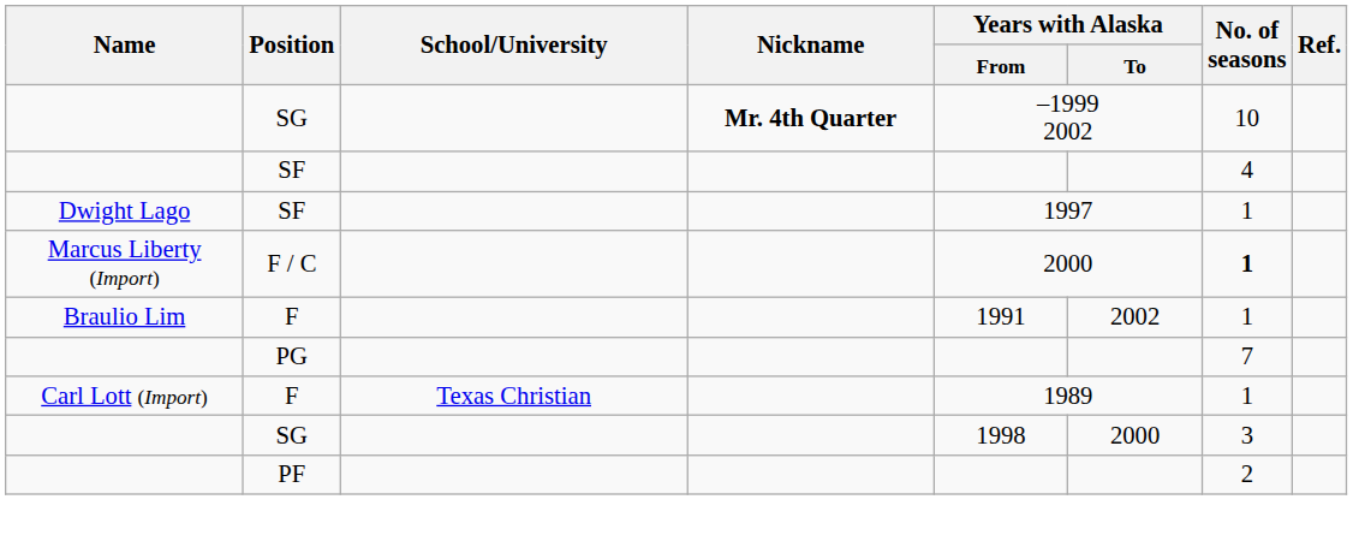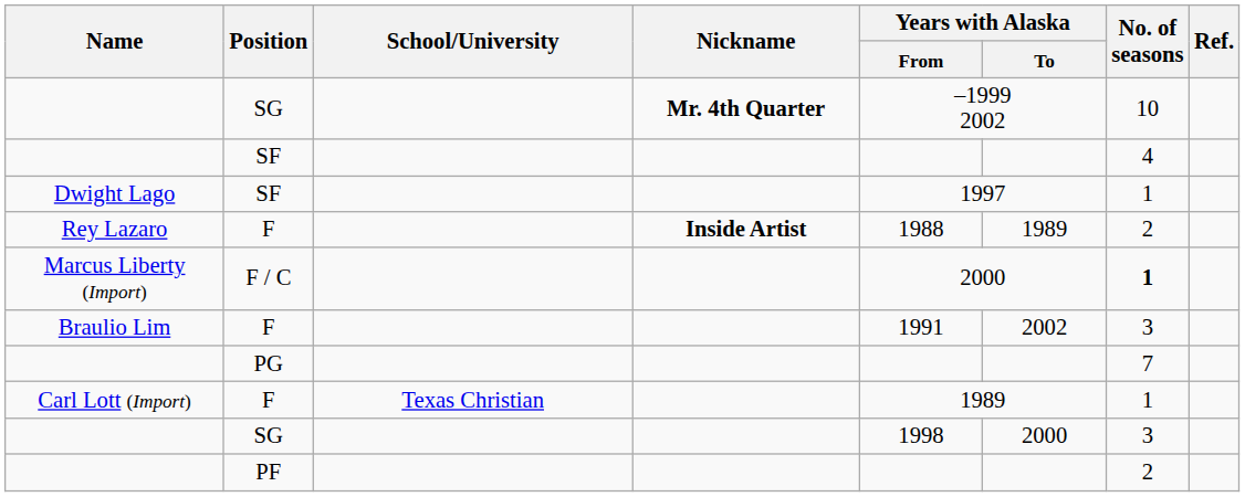 <table class="wikitable sortable" style="text-align:center" width="98%">
 <tr>
 <th style="width:180px;" rowspan="2">Name</th>
 <th rowspan="2">Position</th>
 <th style="width:250px;" rowspan="2">School/University</th>
 <th style="width:180px;" rowspan="2">Nickname</th>
 <th style="width:180px; text-align:center;" colspan="2">Years with Alaska</th>
 <th rowspan="2">No. of seasons</th>
 <th rowspan="2"; class=unsortable>Ref.</th>
 </tr>
 <tr>
 <th style="width:10%; text-align:center;"><small>From</small></th>
 <th style="width:10%; text-align:center;"><small>To</small></th>
 </tr>
 <tr>
 <td></td>
 <td>SG</td>
 <td></td>
 <td><strong>Mr. 4th Quarter</strong></td>
 <td colspan="2">–1999<br>2002</td>
 <td>10</td>
 <td></td>
 </tr>
 <tr>
 <td></td>
 <td>SF</td>
 <td></td>
 <td></td>
 <td><br></td>
 <td><br></td>
 <td>4</td>
 <td></td>
 </tr>
 <tr>
 <td><a href='#'>Dwight Lago</a></td>
 <td>SF</td>
 <td></td>
 <td></td>
 <td colspan="2">1997</td>
 <td>1</td>
 <td></td>
 </tr>
 <tr>
+<td><a href='#'>Rey Lazaro</a></td>
+<td>F</td>
+<td></td>
+<td><strong>Inside Artist</strong></td>
+<td>1988</td>
+<td>1989</td>
+<td>2</td>
+<td></td>
+</tr>
+<tr>
 <td><a href='#'>Marcus Liberty</a> <small>(<em>Import</em>)</small></td>
 <td>F / C</td>
 <td></td>
 <td></td>
 <td colspan="2">2000</td>
 <td><strong>1</strong></td>
 <td></td>
 </tr>
 <tr>
 <td><a href='#'>Braulio Lim</a></td>
 <td>F</td>
 <td></td>
 <td></td>
 <td>1991</td>
 <td>2002</td>
-<td>1</td>
+<td>3</td>
 <td></td>
 </tr>
 <tr>
 <td></td>
 <td>PG</td>
 <td></td>
 <td></td>
 <td></td>
 <td></td>
 <td>7</td>
 <td></td>
 </tr>
 <tr>
 <td><a href='#'>Carl Lott</a> <small>(<em>Import</em>)</small></td>
 <td>F</td>
 <td><a href='#'>Texas Christian</a></td>
 <td></td>
 <td colspan="2">1989</td>
 <td>1</td>
 <td></td>
 </tr>
 <tr>
 <td></td>
 <td>SG</td>
 <td></td>
 <td></td>
 <td>1998</td>
 <td>2000</td>
 <td>3</td>
 <td></td>
 </tr>
 <tr>
 <td></td>
 <td>PF</td>
 <td></td>
 <td></td>
 <td></td>
 <td></td>
 <td>2</td>
 <td></td>
 </tr>
 </table>
